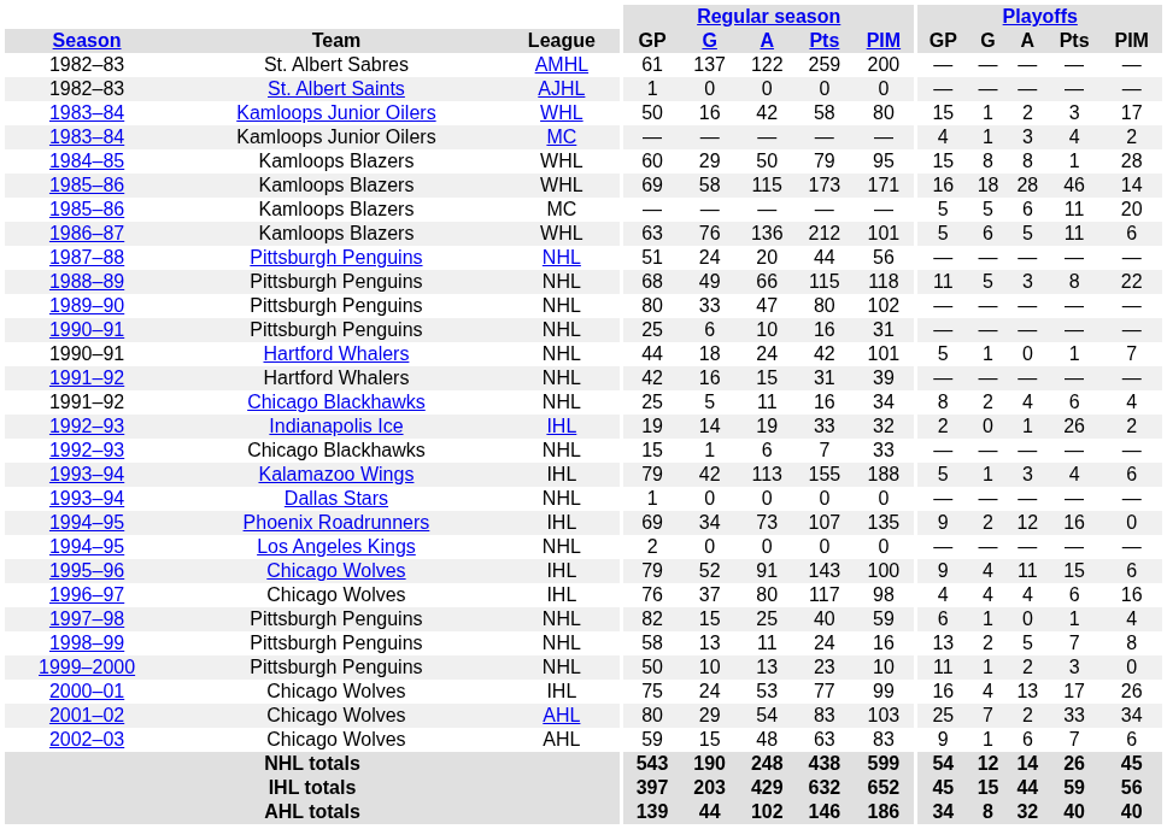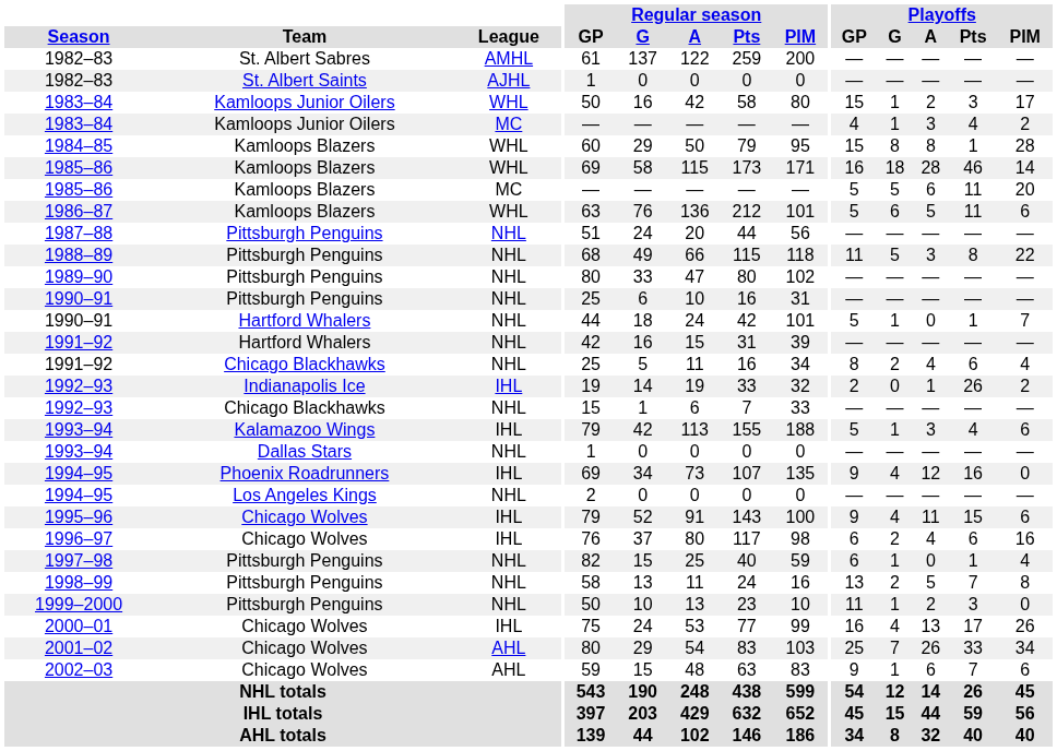 <table border="0" cellpadding="1" cellspacing="0" style="text-align:center; width:60em">
 <tr bgcolor="#e0e0e0">
 <th colspan="3" bgcolor="#ffffff"></th>
 <th rowspan="99" bgcolor="#ffffff"></th>
 <th colspan="5"><a href='#'>Regular season</a></th>
 <th rowspan="99" bgcolor="#ffffff"></th>
 <th colspan="5"><a href='#'>Playoffs</a></th>
 </tr>
 <tr bgcolor="#e0e0e0">
 <th><a href='#'>Season</a></th>
 <th>Team</th>
 <th>League</th>
 <th>GP</th>
 <th><a href='#'>G</a></th>
 <th><a href='#'>A</a></th>
 <th><a href='#'>Pts</a></th>
 <th><a href='#'>PIM</a></th>
 <th>GP</th>
 <th>G</th>
 <th>A</th>
 <th>Pts</th>
 <th>PIM</th>
 </tr>
 <tr>
 <td>1982–83</td>
 <td>St. Albert Sabres</td>
 <td><a href='#'>AMHL</a></td>
 <td>61</td>
 <td>137</td>
 <td>122</td>
 <td>259</td>
 <td>200</td>
 <td>—</td>
 <td>—</td>
 <td>—</td>
 <td>—</td>
 <td>—</td>
 </tr>
 <tr bgcolor="#f0f0f0">
 <td>1982–83</td>
 <td><a href='#'>St. Albert Saints</a></td>
 <td><a href='#'>AJHL</a></td>
 <td>1</td>
 <td>0</td>
 <td>0</td>
 <td>0</td>
 <td>0</td>
 <td>—</td>
 <td>—</td>
 <td>—</td>
 <td>—</td>
 <td>—</td>
 </tr>
 <tr>
 <td><a href='#'>1983–84</a></td>
 <td><a href='#'>Kamloops Junior Oilers</a></td>
 <td><a href='#'>WHL</a></td>
 <td>50</td>
 <td>16</td>
 <td>42</td>
 <td>58</td>
 <td>80</td>
 <td>15</td>
 <td>1</td>
 <td>2</td>
 <td>3</td>
 <td>17</td>
 </tr>
 <tr bgcolor="#f0f0f0">
 <td><a href='#'>1983–84</a></td>
 <td>Kamloops Junior Oilers</td>
 <td><a href='#'>MC</a></td>
 <td>—</td>
 <td>—</td>
 <td>—</td>
 <td>—</td>
 <td>—</td>
 <td>4</td>
 <td>1</td>
 <td>3</td>
 <td>4</td>
 <td>2</td>
 </tr>
 <tr>
 <td><a href='#'>1984–85</a></td>
 <td>Kamloops Blazers</td>
 <td>WHL</td>
 <td>60</td>
 <td>29</td>
 <td>50</td>
 <td>79</td>
 <td>95</td>
 <td>15</td>
 <td>8</td>
 <td>8</td>
 <td>1</td>
 <td>28</td>
 </tr>
 <tr bgcolor="#f0f0f0">
 <td><a href='#'>1985–86</a></td>
 <td>Kamloops Blazers</td>
 <td>WHL</td>
 <td>69</td>
 <td>58</td>
 <td>115</td>
 <td>173</td>
 <td>171</td>
 <td>16</td>
 <td>18</td>
 <td>28</td>
 <td>46</td>
 <td>14</td>
 </tr>
 <tr>
 <td><a href='#'>1985–86</a></td>
 <td>Kamloops Blazers</td>
 <td>MC</td>
 <td>—</td>
 <td>—</td>
 <td>—</td>
 <td>—</td>
 <td>—</td>
 <td>5</td>
 <td>5</td>
 <td>6</td>
 <td>11</td>
 <td>20</td>
 </tr>
 <tr bgcolor="#f0f0f0">
 <td><a href='#'>1986–87</a></td>
 <td>Kamloops Blazers</td>
 <td>WHL</td>
 <td>63</td>
 <td>76</td>
 <td>136</td>
 <td>212</td>
 <td>101</td>
 <td>5</td>
 <td>6</td>
 <td>5</td>
 <td>11</td>
 <td>6</td>
 </tr>
 <tr>
 <td><a href='#'>1987–88</a></td>
 <td><a href='#'>Pittsburgh Penguins</a></td>
 <td><a href='#'>NHL</a></td>
 <td>51</td>
 <td>24</td>
 <td>20</td>
 <td>44</td>
 <td>56</td>
 <td>—</td>
 <td>—</td>
 <td>—</td>
 <td>—</td>
 <td>—</td>
 </tr>
 <tr bgcolor="#f0f0f0">
 <td><a href='#'>1988–89</a></td>
 <td>Pittsburgh Penguins</td>
 <td>NHL</td>
 <td>68</td>
 <td>49</td>
 <td>66</td>
 <td>115</td>
 <td>118</td>
 <td>11</td>
 <td>5</td>
 <td>3</td>
 <td>8</td>
 <td>22</td>
 </tr>
 <tr>
 <td><a href='#'>1989–90</a></td>
 <td>Pittsburgh Penguins</td>
 <td>NHL</td>
 <td>80</td>
 <td>33</td>
 <td>47</td>
 <td>80</td>
 <td>102</td>
 <td>—</td>
 <td>—</td>
 <td>—</td>
 <td>—</td>
 <td>—</td>
 </tr>
 <tr bgcolor="#f0f0f0">
 <td><a href='#'>1990–91</a></td>
 <td>Pittsburgh Penguins</td>
 <td>NHL</td>
 <td>25</td>
 <td>6</td>
 <td>10</td>
 <td>16</td>
 <td>31</td>
 <td>—</td>
 <td>—</td>
 <td>—</td>
 <td>—</td>
 <td>—</td>
 </tr>
 <tr>
 <td>1990–91</td>
 <td><a href='#'>Hartford Whalers</a></td>
 <td>NHL</td>
 <td>44</td>
 <td>18</td>
 <td>24</td>
 <td>42</td>
 <td>101</td>
 <td>5</td>
 <td>1</td>
 <td>0</td>
 <td>1</td>
 <td>7</td>
 </tr>
 <tr bgcolor="#f0f0f0">
 <td><a href='#'>1991–92</a></td>
 <td>Hartford Whalers</td>
 <td>NHL</td>
 <td>42</td>
 <td>16</td>
 <td>15</td>
 <td>31</td>
 <td>39</td>
 <td>—</td>
 <td>—</td>
 <td>—</td>
 <td>—</td>
 <td>—</td>
 </tr>
 <tr>
 <td>1991–92</td>
 <td><a href='#'>Chicago Blackhawks</a></td>
 <td>NHL</td>
 <td>25</td>
 <td>5</td>
 <td>11</td>
 <td>16</td>
 <td>34</td>
 <td>8</td>
 <td>2</td>
 <td>4</td>
 <td>6</td>
 <td>4</td>
 </tr>
 <tr bgcolor="#f0f0f0">
 <td><a href='#'>1992–93</a></td>
 <td><a href='#'>Indianapolis Ice</a></td>
 <td><a href='#'>IHL</a></td>
 <td>19</td>
 <td>14</td>
 <td>19</td>
 <td>33</td>
 <td>32</td>
 <td>2</td>
 <td>0</td>
 <td>1</td>
 <td>26</td>
 <td>2</td>
 </tr>
 <tr>
 <td><a href='#'>1992–93</a></td>
 <td>Chicago Blackhawks</td>
 <td>NHL</td>
 <td>15</td>
 <td>1</td>
 <td>6</td>
 <td>7</td>
 <td>33</td>
 <td>—</td>
 <td>—</td>
 <td>—</td>
 <td>—</td>
 <td>—</td>
 </tr>
 <tr bgcolor="#f0f0f0">
 <td><a href='#'>1993–94</a></td>
 <td><a href='#'>Kalamazoo Wings</a></td>
 <td>IHL</td>
 <td>79</td>
 <td>42</td>
 <td>113</td>
 <td>155</td>
 <td>188</td>
 <td>5</td>
 <td>1</td>
 <td>3</td>
 <td>4</td>
 <td>6</td>
 </tr>
 <tr>
 <td><a href='#'>1993–94</a></td>
 <td><a href='#'>Dallas Stars</a></td>
 <td>NHL</td>
 <td>1</td>
 <td>0</td>
 <td>0</td>
 <td>0</td>
 <td>0</td>
 <td>—</td>
 <td>—</td>
 <td>—</td>
 <td>—</td>
 <td>—</td>
 </tr>
 <tr bgcolor="#f0f0f0">
 <td><a href='#'>1994–95</a></td>
 <td><a href='#'>Phoenix Roadrunners</a></td>
 <td>IHL</td>
 <td>69</td>
 <td>34</td>
 <td>73</td>
 <td>107</td>
 <td>135</td>
 <td>9</td>
-<td>2</td>
+<td>4</td>
 <td>12</td>
 <td>16</td>
 <td>0</td>
 </tr>
 <tr>
 <td><a href='#'>1994–95</a></td>
 <td><a href='#'>Los Angeles Kings</a></td>
 <td>NHL</td>
 <td>2</td>
 <td>0</td>
 <td>0</td>
 <td>0</td>
 <td>0</td>
 <td>—</td>
 <td>—</td>
 <td>—</td>
 <td>—</td>
 <td>—</td>
 </tr>
 <tr bgcolor="#f0f0f0">
 <td><a href='#'>1995–96</a></td>
 <td><a href='#'>Chicago Wolves</a></td>
 <td>IHL</td>
 <td>79</td>
 <td>52</td>
 <td>91</td>
 <td>143</td>
 <td>100</td>
 <td>9</td>
 <td>4</td>
 <td>11</td>
 <td>15</td>
 <td>6</td>
 </tr>
 <tr>
 <td><a href='#'>1996–97</a></td>
 <td>Chicago Wolves</td>
 <td>IHL</td>
 <td>76</td>
 <td>37</td>
 <td>80</td>
 <td>117</td>
 <td>98</td>
-<td>4</td>
-<td>4</td>
+<td>6</td>
+<td>2</td>
 <td>4</td>
 <td>6</td>
 <td>16</td>
 </tr>
 <tr bgcolor="#f0f0f0">
 <td><a href='#'>1997–98</a></td>
 <td>Pittsburgh Penguins</td>
 <td>NHL</td>
 <td>82</td>
 <td>15</td>
 <td>25</td>
 <td>40</td>
 <td>59</td>
 <td>6</td>
 <td>1</td>
 <td>0</td>
 <td>1</td>
 <td>4</td>
 </tr>
 <tr>
 <td><a href='#'>1998–99</a></td>
 <td>Pittsburgh Penguins</td>
 <td>NHL</td>
 <td>58</td>
 <td>13</td>
 <td>11</td>
 <td>24</td>
 <td>16</td>
 <td>13</td>
 <td>2</td>
 <td>5</td>
 <td>7</td>
 <td>8</td>
 </tr>
 <tr bgcolor="#f0f0f0">
 <td><a href='#'>1999–2000</a></td>
 <td>Pittsburgh Penguins</td>
 <td>NHL</td>
 <td>50</td>
 <td>10</td>
 <td>13</td>
 <td>23</td>
 <td>10</td>
 <td>11</td>
 <td>1</td>
 <td>2</td>
 <td>3</td>
 <td>0</td>
 </tr>
 <tr>
 <td><a href='#'>2000–01</a></td>
 <td>Chicago Wolves</td>
 <td>IHL</td>
 <td>75</td>
 <td>24</td>
 <td>53</td>
 <td>77</td>
 <td>99</td>
 <td>16</td>
 <td>4</td>
 <td>13</td>
 <td>17</td>
 <td>26</td>
 </tr>
 <tr bgcolor="#f0f0f0">
 <td><a href='#'>2001–02</a></td>
 <td>Chicago Wolves</td>
 <td><a href='#'>AHL</a></td>
 <td>80</td>
 <td>29</td>
 <td>54</td>
 <td>83</td>
 <td>103</td>
 <td>25</td>
 <td>7</td>
-<td>2</td>
+<td>26</td>
 <td>33</td>
 <td>34</td>
 </tr>
 <tr>
 <td><a href='#'>2002–03</a></td>
 <td>Chicago Wolves</td>
 <td>AHL</td>
 <td>59</td>
 <td>15</td>
 <td>48</td>
 <td>63</td>
 <td>83</td>
 <td>9</td>
 <td>1</td>
 <td>6</td>
 <td>7</td>
 <td>6</td>
 </tr>
 <tr bgcolor="#e0e0e0">
 <th colspan="3">NHL totals</th>
 <th>543</th>
 <th>190</th>
 <th>248</th>
 <th>438</th>
 <th>599</th>
 <th>54</th>
 <th>12</th>
 <th>14</th>
 <th>26</th>
 <th>45</th>
 </tr>
 <tr bgcolor="#e0e0e0">
 <th colspan="3">IHL totals</th>
 <th>397</th>
 <th>203</th>
 <th>429</th>
 <th>632</th>
 <th>652</th>
 <th>45</th>
 <th>15</th>
 <th>44</th>
 <th>59</th>
 <th>56</th>
 </tr>
 <tr bgcolor="#e0e0e0">
 <th colspan="3">AHL totals</th>
 <th>139</th>
 <th>44</th>
 <th>102</th>
 <th>146</th>
 <th>186</th>
 <th>34</th>
 <th>8</th>
 <th>32</th>
 <th>40</th>
 <th>40</th>
 </tr>
 </table>
